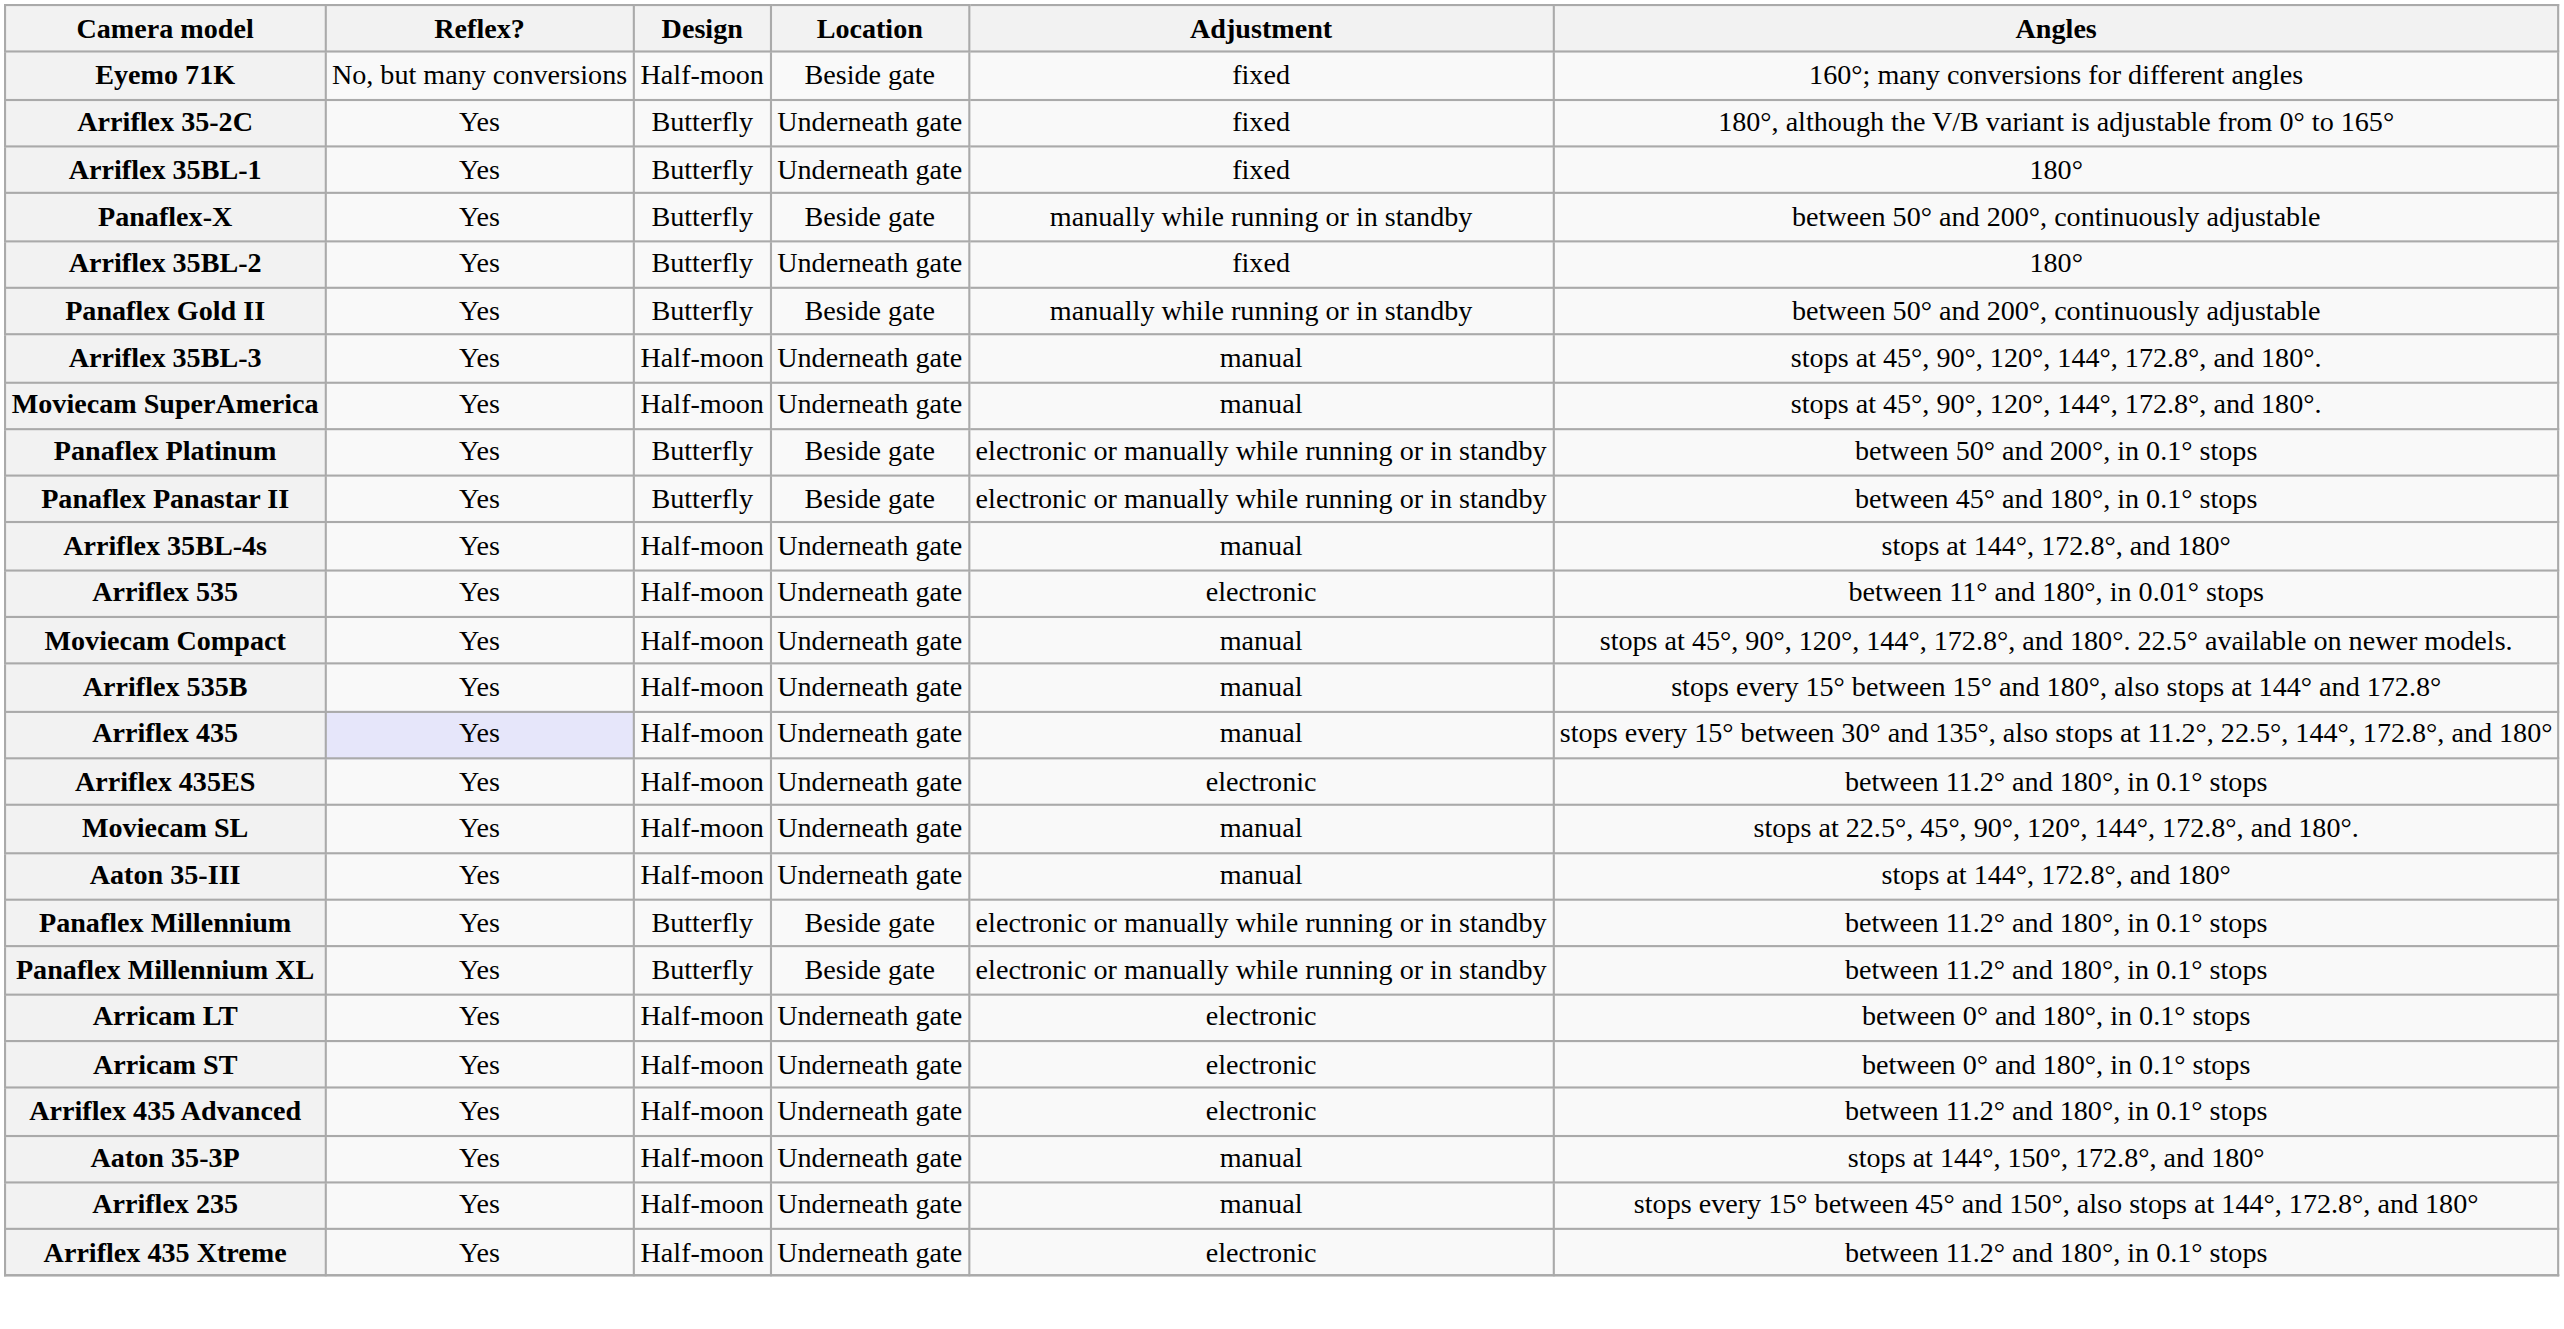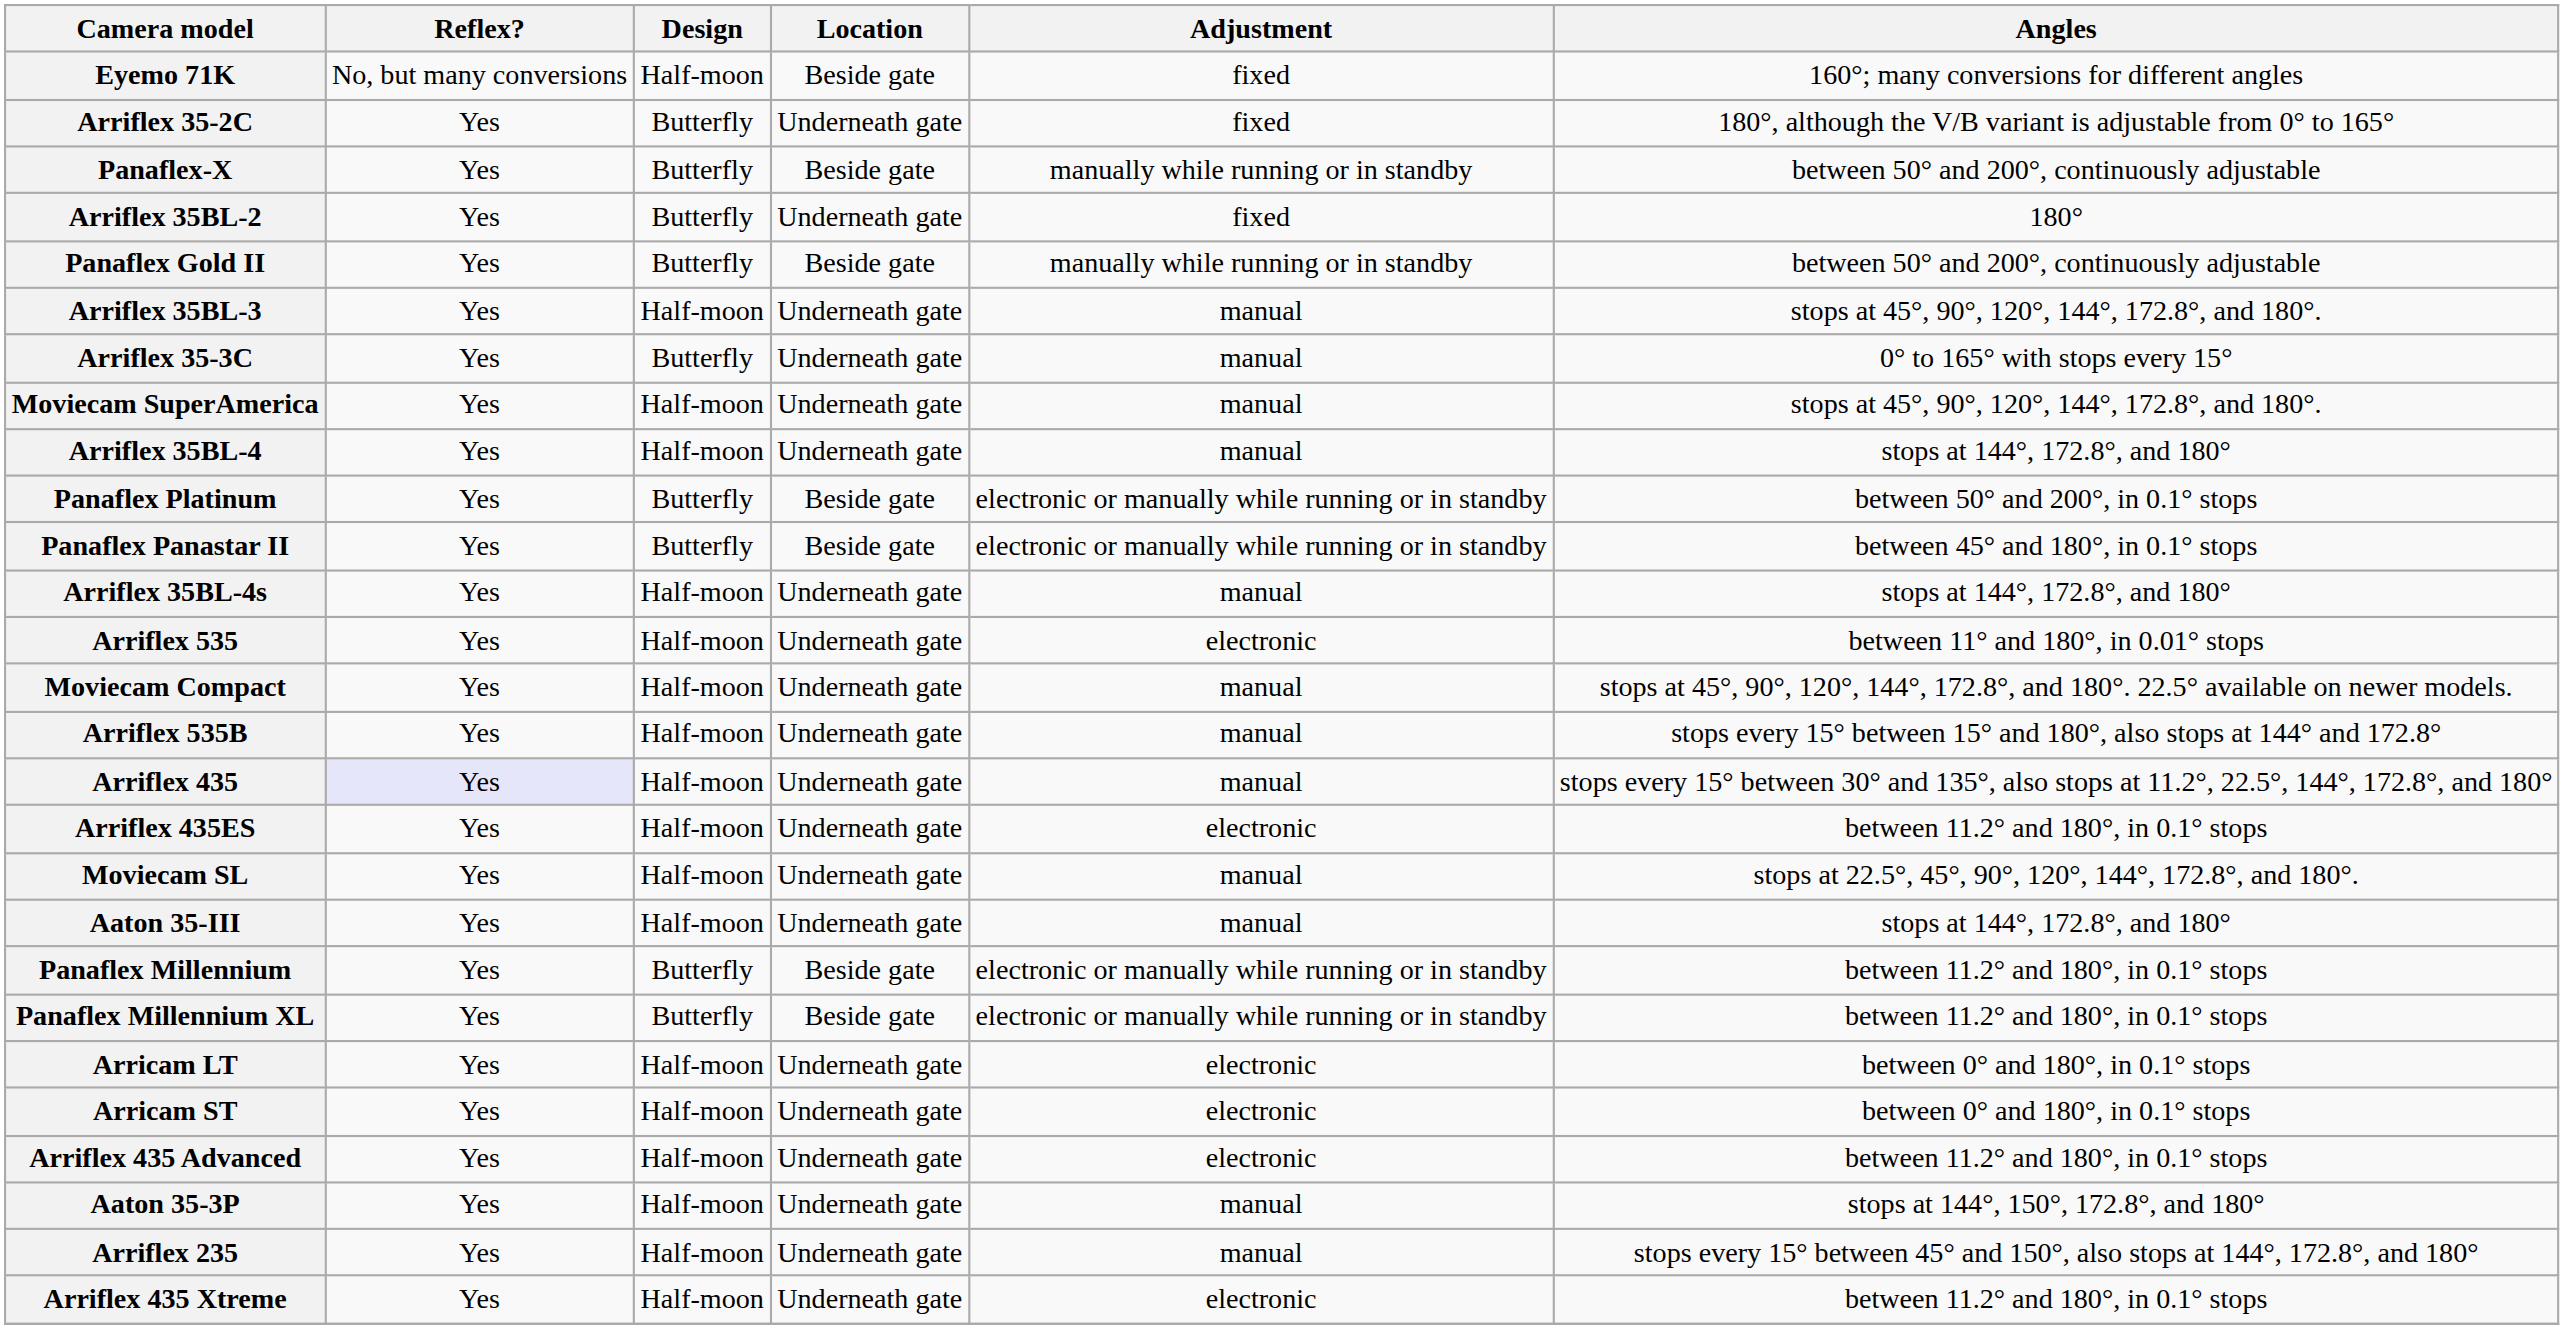 <table class="wikitable sortable" style="font-size: smaller; width: auto; text-align: center;">
 <tr>
 <th>Camera model</th>
 <th>Reflex?</th>
 <th>Design</th>
 <th>Location</th>
 <th>Adjustment</th>
 <th>Angles</th>
 </tr>
 <tr>
 <th>Eyemo 71K</th>
 <td>No, but many conversions</td>
 <td>Half-moon</td>
 <td>Beside gate</td>
 <td>fixed</td>
 <td>160°; many conversions for different angles</td>
 </tr>
 <tr>
 <th>Arriflex 35-2C</th>
 <td>Yes</td>
 <td>Butterfly</td>
 <td>Underneath gate</td>
 <td>fixed</td>
 <td>180°, although the V/B variant is adjustable from 0° to 165°</td>
-</tr>
-<tr>
-<th>Arriflex 35BL-1</th>
-<td>Yes</td>
-<td>Butterfly</td>
-<td>Underneath gate</td>
-<td>fixed</td>
-<td>180°</td>
 </tr>
 <tr>
 <th>Panaflex-X</th>
 <td>Yes</td>
 <td>Butterfly</td>
 <td>Beside gate</td>
 <td>manually while running or in standby</td>
 <td>between 50° and 200°, continuously adjustable</td>
 </tr>
 <tr>
 <th>Arriflex 35BL-2</th>
 <td>Yes</td>
 <td>Butterfly</td>
 <td>Underneath gate</td>
 <td>fixed</td>
 <td>180°</td>
 </tr>
 <tr>
 <th>Panaflex Gold II</th>
 <td>Yes</td>
 <td>Butterfly</td>
 <td>Beside gate</td>
 <td>manually while running or in standby</td>
 <td>between 50° and 200°, continuously adjustable</td>
 </tr>
 <tr>
 <th>Arriflex 35BL-3</th>
 <td>Yes</td>
 <td>Half-moon</td>
 <td>Underneath gate</td>
 <td>manual</td>
 <td>stops at 45°, 90°, 120°, 144°, 172.8°, and 180°.</td>
 </tr>
 <tr>
+<th>Arriflex 35-3C</th>
+<td>Yes</td>
+<td>Butterfly</td>
+<td>Underneath gate</td>
+<td>manual</td>
+<td>0° to 165° with stops every 15°</td>
+</tr>
+<tr>
 <th>Moviecam SuperAmerica</th>
 <td>Yes</td>
 <td>Half-moon</td>
 <td>Underneath gate</td>
 <td>manual</td>
 <td>stops at 45°, 90°, 120°, 144°, 172.8°, and 180°.</td>
+</tr>
+<tr>
+<th>Arriflex 35BL-4</th>
+<td>Yes</td>
+<td>Half-moon</td>
+<td>Underneath gate</td>
+<td>manual</td>
+<td>stops at 144°, 172.8°, and 180°</td>
 </tr>
 <tr>
 <th>Panaflex Platinum</th>
 <td>Yes</td>
 <td>Butterfly</td>
 <td>Beside gate</td>
 <td>electronic or manually while running or in standby</td>
 <td>between 50° and 200°, in 0.1° stops</td>
 </tr>
 <tr>
 <th>Panaflex Panastar II</th>
 <td>Yes</td>
 <td>Butterfly</td>
 <td>Beside gate</td>
 <td>electronic or manually while running or in standby</td>
 <td>between 45° and 180°, in 0.1° stops</td>
 </tr>
 <tr>
 <th>Arriflex 35BL-4s</th>
 <td>Yes</td>
 <td>Half-moon</td>
 <td>Underneath gate</td>
 <td>manual</td>
 <td>stops at 144°, 172.8°, and 180°</td>
 </tr>
 <tr>
 <th>Arriflex 535</th>
 <td>Yes</td>
 <td>Half-moon</td>
 <td>Underneath gate</td>
 <td>electronic</td>
 <td>between 11° and 180°, in 0.01° stops</td>
 </tr>
 <tr>
 <th>Moviecam Compact</th>
 <td>Yes</td>
 <td>Half-moon</td>
 <td>Underneath gate</td>
 <td>manual</td>
 <td>stops at 45°, 90°, 120°, 144°, 172.8°, and 180°. 22.5° available on newer models.</td>
 </tr>
 <tr>
 <th>Arriflex 535B</th>
 <td>Yes</td>
 <td>Half-moon</td>
 <td>Underneath gate</td>
 <td>manual</td>
 <td>stops every 15° between 15° and 180°, also stops at 144° and 172.8°</td>
 </tr>
 <tr>
 <th>Arriflex 435</th>
 <td style="background: lavender;">Yes</td>
 <td>Half-moon</td>
 <td>Underneath gate</td>
 <td>manual</td>
 <td>stops every 15° between 30° and 135°, also stops at 11.2°, 22.5°, 144°, 172.8°, and 180°</td>
 </tr>
 <tr>
 <th>Arriflex 435ES</th>
 <td>Yes</td>
 <td>Half-moon</td>
 <td>Underneath gate</td>
 <td>electronic</td>
 <td>between 11.2° and 180°, in 0.1° stops</td>
 </tr>
 <tr>
 <th>Moviecam SL</th>
 <td>Yes</td>
 <td>Half-moon</td>
 <td>Underneath gate</td>
 <td>manual</td>
 <td>stops at 22.5°, 45°, 90°, 120°, 144°, 172.8°, and 180°.</td>
 </tr>
 <tr>
 <th>Aaton 35-III</th>
 <td>Yes</td>
 <td>Half-moon</td>
 <td>Underneath gate</td>
 <td>manual</td>
 <td>stops at 144°, 172.8°, and 180°</td>
 </tr>
 <tr>
 <th>Panaflex Millennium</th>
 <td>Yes</td>
 <td>Butterfly</td>
 <td>Beside gate</td>
 <td>electronic or manually while running or in standby</td>
 <td>between 11.2° and 180°, in 0.1° stops</td>
 </tr>
 <tr>
 <th>Panaflex Millennium XL</th>
 <td>Yes</td>
 <td>Butterfly</td>
 <td>Beside gate</td>
 <td>electronic or manually while running or in standby</td>
 <td>between 11.2° and 180°, in 0.1° stops</td>
 </tr>
 <tr>
 <th>Arricam LT</th>
 <td>Yes</td>
 <td>Half-moon</td>
 <td>Underneath gate</td>
 <td>electronic</td>
 <td>between 0° and 180°, in 0.1° stops</td>
 </tr>
 <tr>
 <th>Arricam ST</th>
 <td>Yes</td>
 <td>Half-moon</td>
 <td>Underneath gate</td>
 <td>electronic</td>
 <td>between 0° and 180°, in 0.1° stops</td>
 </tr>
 <tr>
 <th>Arriflex 435 Advanced</th>
 <td>Yes</td>
 <td>Half-moon</td>
 <td>Underneath gate</td>
 <td>electronic</td>
 <td>between 11.2° and 180°, in 0.1° stops</td>
 </tr>
 <tr>
 <th>Aaton 35-3P</th>
 <td>Yes</td>
 <td>Half-moon</td>
 <td>Underneath gate</td>
 <td>manual</td>
 <td>stops at 144°, 150°, 172.8°, and 180°</td>
 </tr>
 <tr>
 <th>Arriflex 235</th>
 <td>Yes</td>
 <td>Half-moon</td>
 <td>Underneath gate</td>
 <td>manual</td>
 <td>stops every 15° between 45° and 150°, also stops at 144°, 172.8°, and 180°</td>
 </tr>
 <tr>
 <th>Arriflex 435 Xtreme</th>
 <td>Yes</td>
 <td>Half-moon</td>
 <td>Underneath gate</td>
 <td>electronic</td>
 <td>between 11.2° and 180°, in 0.1° stops</td>
 </tr>
 <tr>
 </tr>
 </table>
